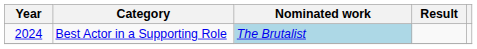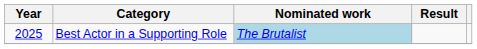 <table class=wikitable>
 <tr>
 <th scope="col" style="width:5em;">Year</th>
 <th scope="col" style="width:26em;">Category</th>
 <th scope="col" style="width:25em;">Nominated work</th>
 <th scope="col" style="width:5em;">Result</th>
 <th></th>
 </tr>
 <tr>
-<td style="text-align:center;"><a href='#'>2024</a></td>
+<td style="text-align:center;"><a href='#'>2025</a></td>
 <td><a href='#'>Best Actor in a Supporting Role</a></td>
 <td style="background: lightblue;"><em><a href='#'>The Brutalist</a></em></td>
 <td></td>
 <td style="text-align:center;"></td>
 </tr>
 <tr>
 </tr>
 </table>
